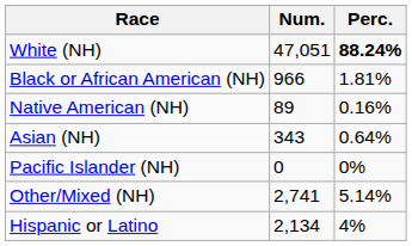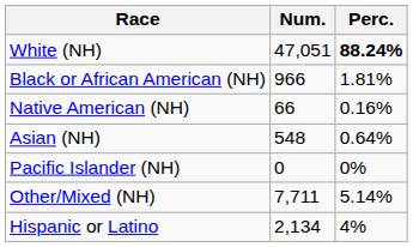 <table class="wikitable">
 <tr>
 <th>Race</th>
 <th>Num.</th>
 <th>Perc.</th>
 </tr>
 <tr>
 <td><a href='#'>White</a> (NH)</td>
 <td>47,051</td>
 <td><strong>88.24%</strong></td>
 </tr>
 <tr>
 <td><a href='#'>Black or African American</a> (NH)</td>
 <td>966</td>
 <td>1.81%</td>
 </tr>
 <tr>
 <td><a href='#'>Native American</a> (NH)</td>
-<td>89</td>
+<td>66</td>
 <td>0.16%</td>
 </tr>
 <tr>
 <td><a href='#'>Asian</a> (NH)</td>
-<td>343</td>
+<td>548</td>
 <td>0.64%</td>
 </tr>
 <tr>
 <td><a href='#'>Pacific Islander</a> (NH)</td>
 <td>0</td>
 <td>0%</td>
 </tr>
 <tr>
 <td><a href='#'>Other/Mixed</a> (NH)</td>
-<td>2,741</td>
+<td>7,711</td>
 <td>5.14%</td>
 </tr>
 <tr>
 <td><a href='#'>Hispanic</a> or <a href='#'>Latino</a></td>
 <td>2,134</td>
 <td>4%</td>
 </tr>
 </table>
